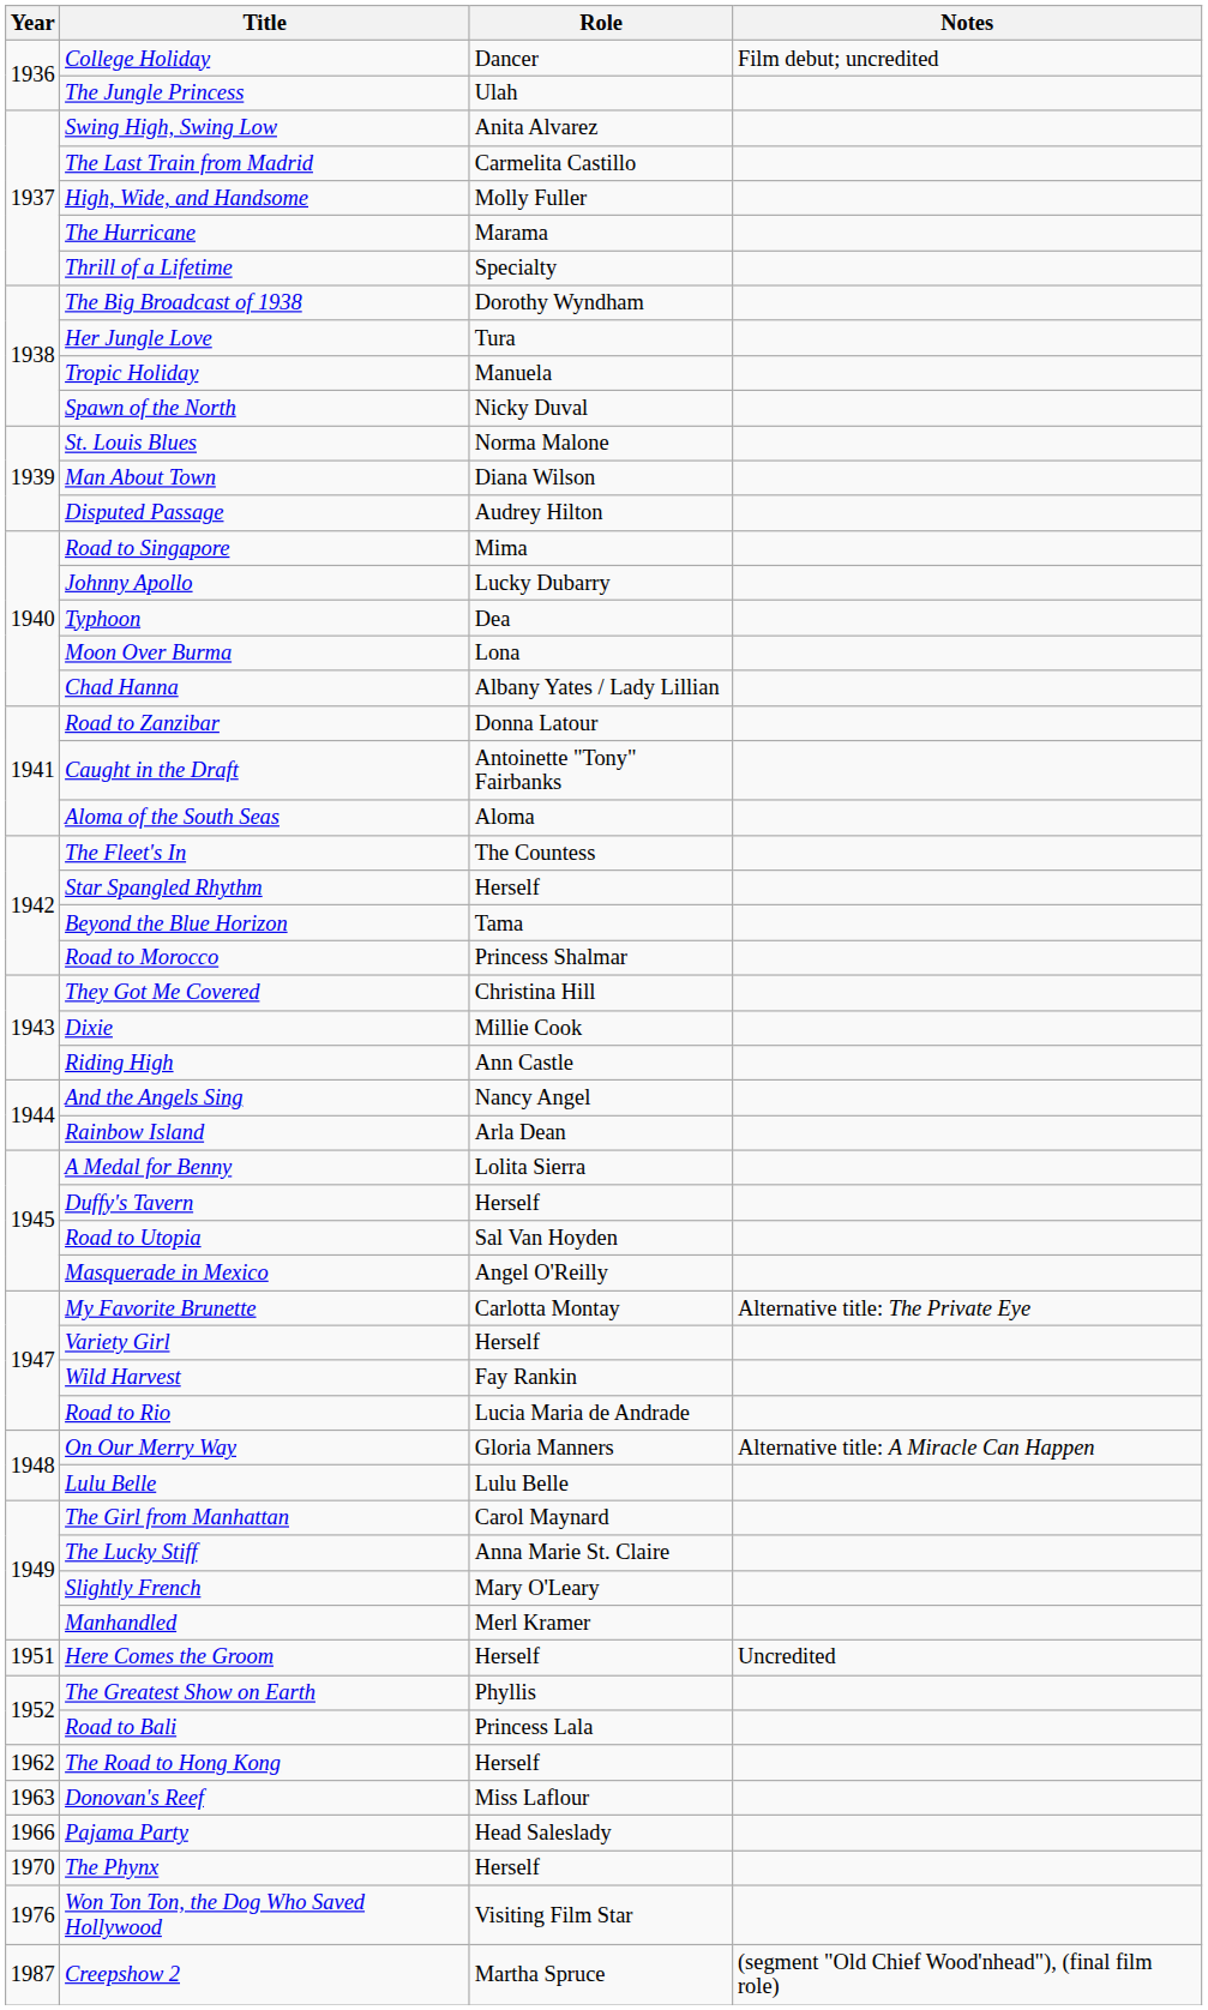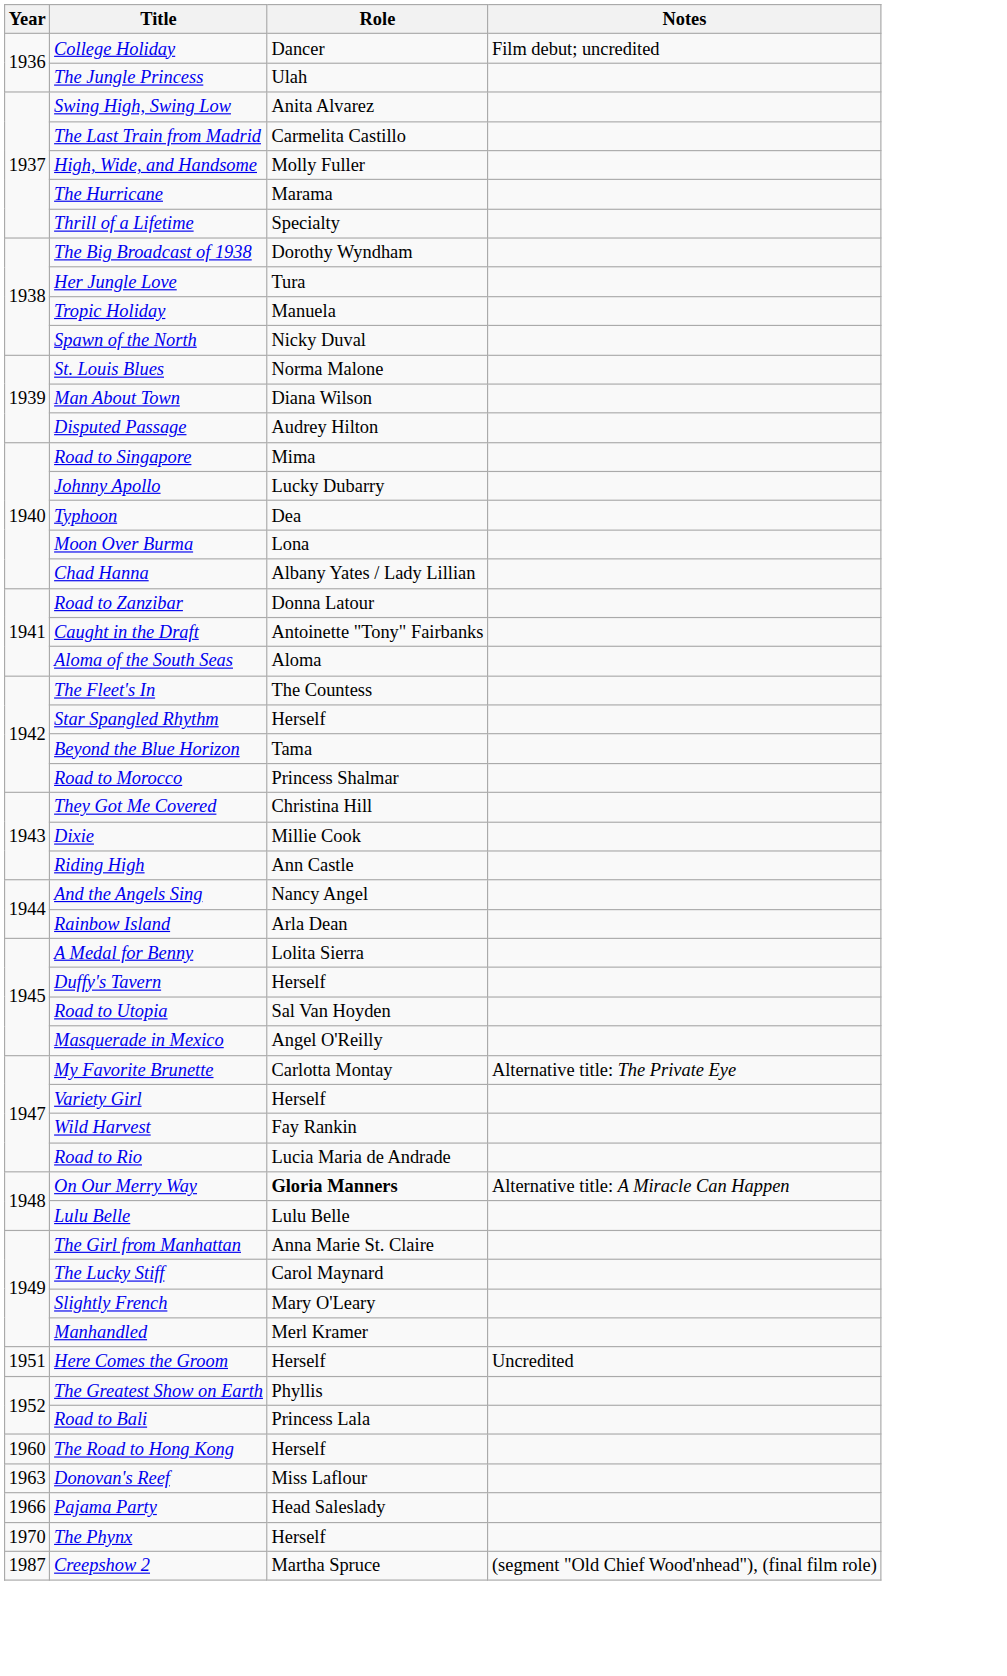 <table class="wikitable sortable">
 <tr>
 <th>Year</th>
 <th>Title</th>
 <th>Role</th>
 <th class="unsortable">Notes</th>
 </tr>
 <tr>
 <td rowspan=2>1936</td>
 <td><em><a href='#'>College Holiday</a></em></td>
 <td>Dancer</td>
 <td>Film debut; uncredited</td>
 </tr>
 <tr>
 <td><em><a href='#'>The Jungle Princess</a></em></td>
 <td>Ulah</td>
 <td></td>
 </tr>
 <tr>
 <td rowspan=5>1937</td>
 <td><em><a href='#'>Swing High, Swing Low</a></em></td>
 <td>Anita Alvarez</td>
 <td></td>
 </tr>
 <tr>
 <td><em><a href='#'>The Last Train from Madrid</a></em></td>
 <td>Carmelita Castillo</td>
 <td></td>
 </tr>
 <tr>
 <td><em><a href='#'>High, Wide, and Handsome</a></em></td>
 <td>Molly Fuller</td>
 <td></td>
 </tr>
 <tr>
 <td><em><a href='#'>The Hurricane</a></em></td>
 <td>Marama</td>
 <td></td>
 </tr>
 <tr>
 <td><em><a href='#'>Thrill of a Lifetime</a></em></td>
 <td>Specialty</td>
 <td></td>
 </tr>
 <tr>
 <td rowspan=4>1938</td>
 <td><em><a href='#'>The Big Broadcast of 1938</a></em></td>
 <td>Dorothy Wyndham</td>
 <td></td>
 </tr>
 <tr>
 <td><em><a href='#'>Her Jungle Love</a></em></td>
 <td>Tura</td>
 <td></td>
 </tr>
 <tr>
 <td><em><a href='#'>Tropic Holiday</a></em></td>
 <td>Manuela</td>
 <td></td>
 </tr>
 <tr>
 <td><em><a href='#'>Spawn of the North</a></em></td>
 <td>Nicky Duval</td>
 <td></td>
 </tr>
 <tr>
 <td rowspan=3>1939</td>
 <td><em><a href='#'>St. Louis Blues</a></em></td>
 <td>Norma Malone</td>
 <td></td>
 </tr>
 <tr>
 <td><em><a href='#'>Man About Town</a></em></td>
 <td>Diana Wilson</td>
 <td></td>
 </tr>
 <tr>
 <td><em><a href='#'>Disputed Passage</a></em></td>
 <td>Audrey Hilton</td>
 <td></td>
 </tr>
 <tr>
 <td rowspan=5>1940</td>
 <td><em><a href='#'>Road to Singapore</a></em></td>
 <td>Mima</td>
 <td></td>
 </tr>
 <tr>
 <td><em><a href='#'>Johnny Apollo</a></em></td>
 <td>Lucky Dubarry</td>
 <td></td>
 </tr>
 <tr>
 <td><em><a href='#'>Typhoon</a></em></td>
 <td>Dea</td>
 <td></td>
 </tr>
 <tr>
 <td><em><a href='#'>Moon Over Burma</a></em></td>
 <td>Lona</td>
 <td></td>
 </tr>
 <tr>
 <td><em><a href='#'>Chad Hanna</a></em></td>
 <td>Albany Yates / Lady Lillian</td>
 <td></td>
 </tr>
 <tr>
 <td rowspan=3>1941</td>
 <td><em><a href='#'>Road to Zanzibar</a></em></td>
 <td>Donna Latour</td>
 <td></td>
 </tr>
 <tr>
 <td><em><a href='#'>Caught in the Draft</a></em></td>
 <td>Antoinette "Tony" Fairbanks</td>
 <td></td>
 </tr>
 <tr>
 <td><em><a href='#'>Aloma of the South Seas</a></em></td>
 <td>Aloma</td>
 <td></td>
 </tr>
 <tr>
 <td rowspan=4>1942</td>
 <td><em><a href='#'>The Fleet's In</a></em></td>
 <td>The Countess</td>
 <td></td>
 </tr>
 <tr>
 <td><em><a href='#'>Star Spangled Rhythm</a></em></td>
 <td>Herself</td>
 <td></td>
 </tr>
 <tr>
 <td><em><a href='#'>Beyond the Blue Horizon</a></em></td>
 <td>Tama</td>
 <td></td>
 </tr>
 <tr>
 <td><em><a href='#'>Road to Morocco</a></em></td>
 <td>Princess Shalmar</td>
 <td></td>
 </tr>
 <tr>
 <td rowspan=3>1943</td>
 <td><em><a href='#'>They Got Me Covered</a></em></td>
 <td>Christina Hill</td>
 <td></td>
 </tr>
 <tr>
 <td><em><a href='#'>Dixie</a></em></td>
 <td>Millie Cook</td>
 <td></td>
 </tr>
 <tr>
 <td><em><a href='#'>Riding High</a></em></td>
 <td>Ann Castle</td>
 <td></td>
 </tr>
 <tr>
 <td rowspan=2>1944</td>
 <td><em><a href='#'>And the Angels Sing</a></em></td>
 <td>Nancy Angel</td>
 <td></td>
 </tr>
 <tr>
 <td><em><a href='#'>Rainbow Island</a></em></td>
 <td>Arla Dean</td>
 <td></td>
 </tr>
 <tr>
 <td rowspan=4>1945</td>
 <td><em><a href='#'>A Medal for Benny</a></em></td>
 <td>Lolita Sierra</td>
 <td></td>
 </tr>
 <tr>
 <td><em><a href='#'>Duffy's Tavern</a></em></td>
 <td>Herself</td>
 <td></td>
 </tr>
 <tr>
 <td><em><a href='#'>Road to Utopia</a></em></td>
 <td>Sal Van Hoyden</td>
 <td></td>
 </tr>
 <tr>
 <td><em><a href='#'>Masquerade in Mexico</a></em></td>
 <td>Angel O'Reilly</td>
 <td></td>
 </tr>
 <tr>
 <td rowspan=4>1947</td>
 <td><em><a href='#'>My Favorite Brunette</a></em></td>
 <td>Carlotta Montay</td>
 <td>Alternative title: <em>The Private Eye</em></td>
 </tr>
 <tr>
 <td><em><a href='#'>Variety Girl</a></em></td>
 <td>Herself</td>
 <td></td>
 </tr>
 <tr>
 <td><em><a href='#'>Wild Harvest</a></em></td>
 <td>Fay Rankin</td>
 <td></td>
 </tr>
 <tr>
 <td><em><a href='#'>Road to Rio</a></em></td>
 <td>Lucia Maria de Andrade</td>
 <td></td>
 </tr>
 <tr>
 <td rowspan=2>1948</td>
 <td><em><a href='#'>On Our Merry Way</a></em></td>
-<td>Gloria Manners</td>
+<td><strong>Gloria Manners</strong></td>
 <td>Alternative title: <em>A Miracle Can Happen</em></td>
 </tr>
 <tr>
 <td><em><a href='#'>Lulu Belle</a></em></td>
 <td>Lulu Belle</td>
 <td></td>
 </tr>
 <tr>
 <td rowspan=4>1949</td>
 <td><em><a href='#'>The Girl from Manhattan</a></em></td>
-<td>Carol Maynard</td>
+<td>Anna Marie St. Claire</td>
 <td></td>
 </tr>
 <tr>
 <td><em><a href='#'>The Lucky Stiff</a></em></td>
-<td>Anna Marie St. Claire</td>
+<td>Carol Maynard</td>
 <td></td>
 </tr>
 <tr>
 <td><em><a href='#'>Slightly French</a></em></td>
 <td>Mary O'Leary</td>
 <td></td>
 </tr>
 <tr>
 <td><em><a href='#'>Manhandled</a></em></td>
 <td>Merl Kramer</td>
 <td></td>
 </tr>
 <tr>
 <td>1951</td>
 <td><em><a href='#'>Here Comes the Groom</a></em></td>
 <td>Herself</td>
 <td>Uncredited</td>
 </tr>
 <tr>
 <td rowspan=2>1952</td>
 <td><em><a href='#'>The Greatest Show on Earth</a></em></td>
 <td>Phyllis</td>
 <td></td>
 </tr>
 <tr>
 <td><em><a href='#'>Road to Bali</a></em></td>
 <td>Princess Lala</td>
 <td></td>
 </tr>
 <tr>
-<td>1962</td>
+<td>1960</td>
 <td><em><a href='#'>The Road to Hong Kong</a></em></td>
 <td>Herself</td>
 <td></td>
 </tr>
 <tr>
 <td>1963</td>
 <td><em><a href='#'>Donovan's Reef</a></em></td>
 <td>Miss Laflour</td>
 <td></td>
 </tr>
 <tr>
 <td>1966</td>
 <td><em><a href='#'>Pajama Party</a></em></td>
 <td>Head Saleslady</td>
 <td></td>
 </tr>
 <tr>
 <td>1970</td>
 <td><em><a href='#'>The Phynx</a></em></td>
 <td>Herself</td>
 <td></td>
 </tr>
 <tr>
-<td>1976</td>
-<td><em><a href='#'>Won Ton Ton, the Dog Who Saved Hollywood</a></em></td>
-<td>Visiting Film Star</td>
-<td></td>
-</tr>
-<tr>
 <td>1987</td>
 <td><em><a href='#'>Creepshow 2</a></em></td>
 <td>Martha Spruce</td>
 <td>(segment "Old Chief Wood'nhead"), (final film role)</td>
 </tr>
 </table>
